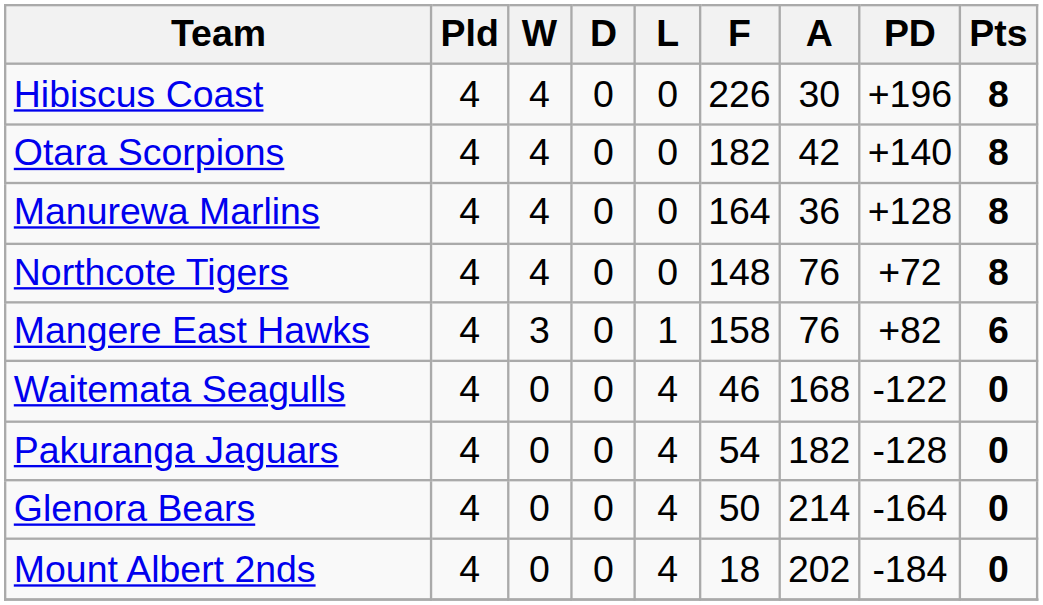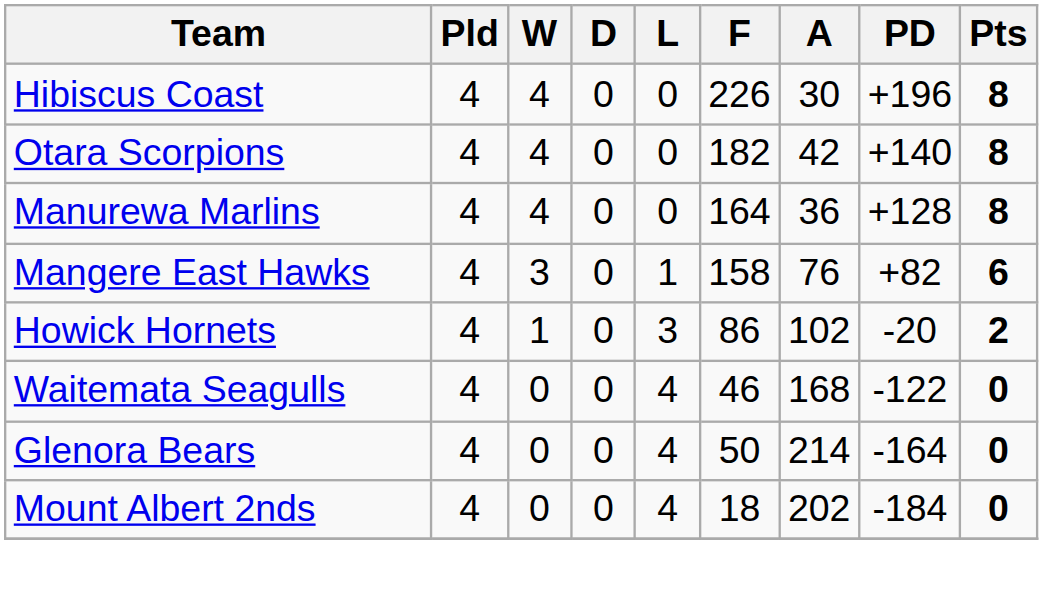 <table class="wikitable" style="text-align:center;">
 <tr>
 <th width=175>Team</th>
 <th width=20 abbr="Played">Pld</th>
 <th width=20 abbr="Won">W</th>
 <th width=20 abbr="Drawn">D</th>
 <th width=20 abbr="Lost">L</th>
 <th width=20 abbr="For">F</th>
 <th width=20 abbr="Against">A</th>
 <th width=20 abbr="Point Difference">PD</th>
 <th width=20 abbr="Points">Pts</th>
 </tr>
 <tr>
 <td style="text-align:left;"><a href='#'>Hibiscus Coast</a></td>
 <td>4</td>
 <td>4</td>
 <td>0</td>
 <td>0</td>
 <td>226</td>
 <td>30</td>
 <td>+196</td>
 <td><strong>8</strong></td>
 </tr>
 <tr>
 <td style="text-align:left;"><a href='#'>Otara Scorpions</a></td>
 <td>4</td>
 <td>4</td>
 <td>0</td>
 <td>0</td>
 <td>182</td>
 <td>42</td>
 <td>+140</td>
 <td><strong>8</strong></td>
 </tr>
 <tr>
 <td style="text-align:left;"><a href='#'>Manurewa Marlins</a></td>
 <td>4</td>
 <td>4</td>
 <td>0</td>
 <td>0</td>
 <td>164</td>
 <td>36</td>
 <td>+128</td>
 <td><strong>8</strong></td>
 </tr>
 <tr>
-<td style="text-align:left;"><a href='#'>Northcote Tigers</a></td>
-<td>4</td>
-<td>4</td>
-<td>0</td>
-<td>0</td>
-<td>148</td>
-<td>76</td>
-<td>+72</td>
-<td><strong>8</strong></td>
-</tr>
-<tr>
 <td style="text-align:left;"><a href='#'>Mangere East Hawks</a></td>
 <td>4</td>
 <td>3</td>
 <td>0</td>
 <td>1</td>
 <td>158</td>
 <td>76</td>
 <td>+82</td>
 <td><strong>6</strong></td>
 </tr>
 <tr>
+<td style="text-align:left;"><a href='#'>Howick Hornets</a></td>
+<td>4</td>
+<td>1</td>
+<td>0</td>
+<td>3</td>
+<td>86</td>
+<td>102</td>
+<td>-20</td>
+<td><strong>2</strong></td>
+</tr>
+<tr>
 <td style="text-align:left;"><a href='#'>Waitemata Seagulls</a></td>
 <td>4</td>
 <td>0</td>
 <td>0</td>
 <td>4</td>
 <td>46</td>
 <td>168</td>
 <td>-122</td>
-<td><strong>0</strong></td>
-</tr>
-<tr>
-<td style="text-align:left;"><a href='#'>Pakuranga Jaguars</a></td>
-<td>4</td>
-<td>0</td>
-<td>0</td>
-<td>4</td>
-<td>54</td>
-<td>182</td>
-<td>-128</td>
 <td><strong>0</strong></td>
 </tr>
 <tr>
 <td style="text-align:left;"><a href='#'>Glenora Bears</a></td>
 <td>4</td>
 <td>0</td>
 <td>0</td>
 <td>4</td>
 <td>50</td>
 <td>214</td>
 <td>-164</td>
 <td><strong>0</strong></td>
 </tr>
 <tr>
 <td style="text-align:left;"><a href='#'>Mount Albert 2nds</a></td>
 <td>4</td>
 <td>0</td>
 <td>0</td>
 <td>4</td>
 <td>18</td>
 <td>202</td>
 <td>-184</td>
 <td><strong>0</strong></td>
 </tr>
 <tr>
 </tr>
 </table>
